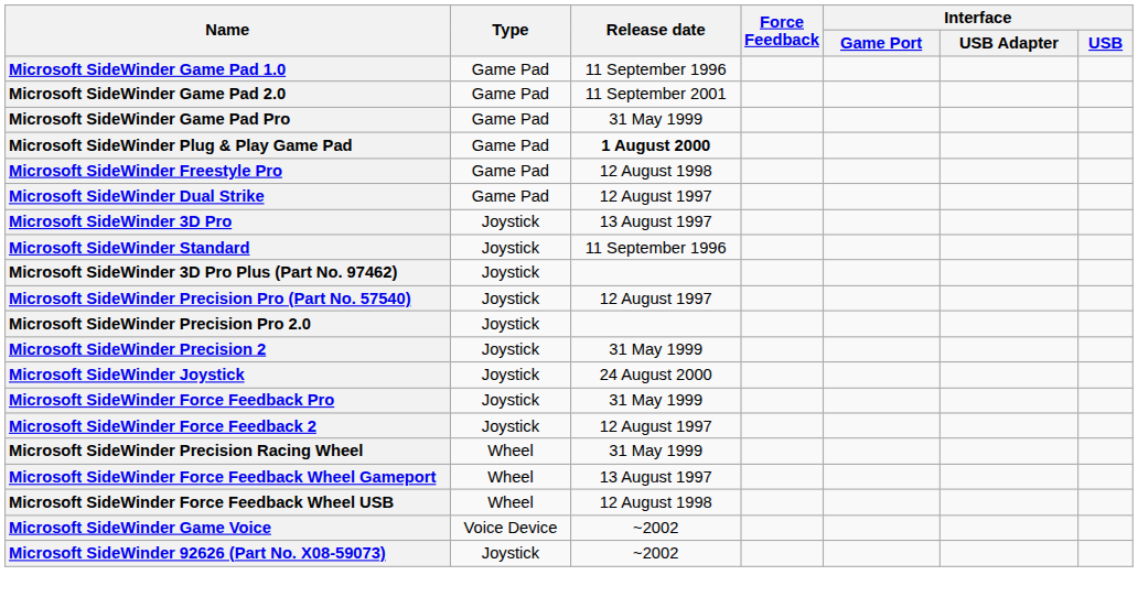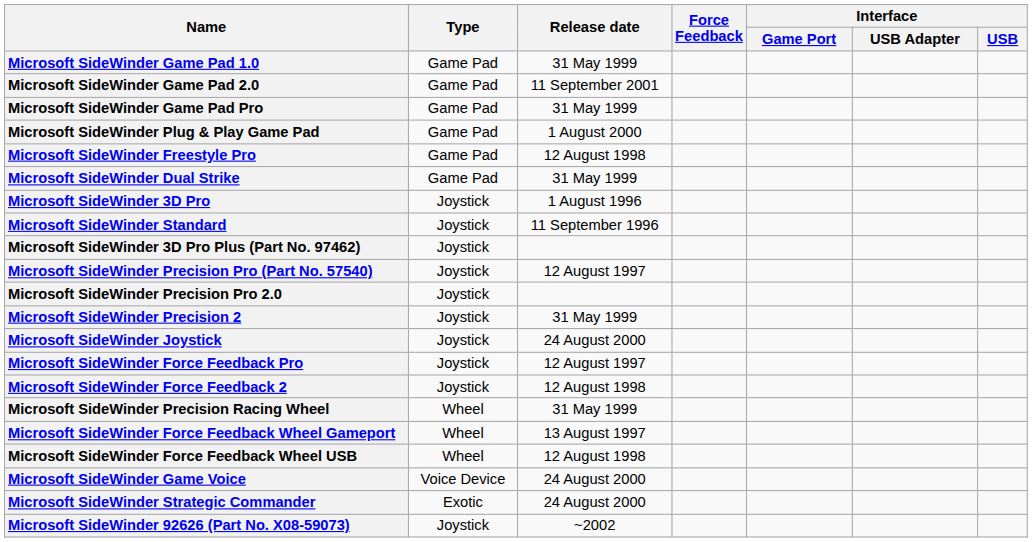 <table class="wikitable sortable" style="text-align: center; width: 75%; font-size: 85%;">
 <tr>
 <th rowspan="2" style="width:27em">Name</th>
 <th rowspan="2" style="width:7em">Type</th>
 <th rowspan="2" style="width:10em">Release date</th>
 <th rowspan="2" style="width:3%;"><a href='#'>Force Feedback</a></th>
 <th colspan="3">Interface</th>
 </tr>
 <tr>
 <th><a href='#'>Game Port</a></th>
 <th>USB Adapter</th>
 <th><a href='#'>USB</a></th>
 </tr>
 <tr>
 <th style="text-align:left;"><a href='#'>Microsoft SideWinder Game Pad 1.0</a></th>
 <td>Game Pad</td>
-<td>11 September 1996</td>
+<td>31 May 1999</td>
 <td></td>
 <td></td>
 <td></td>
 <td></td>
 </tr>
 <tr>
 <th style="text-align:left;">Microsoft SideWinder Game Pad 2.0</th>
 <td>Game Pad</td>
 <td>11 September 2001</td>
 <td></td>
 <td></td>
 <td></td>
 <td></td>
 </tr>
 <tr>
 <th style="text-align:left;">Microsoft SideWinder Game Pad Pro</th>
 <td>Game Pad</td>
 <td>31 May 1999</td>
 <td></td>
 <td></td>
 <td></td>
 <td></td>
 </tr>
 <tr>
 <th style="text-align:left;">Microsoft SideWinder Plug & Play Game Pad</th>
 <td>Game Pad</td>
-<td><strong>1 August 2000</strong></td>
+<td>1 August 2000</td>
 <td></td>
 <td></td>
 <td></td>
 <td></td>
 </tr>
 <tr>
 <th style="text-align:left;"><a href='#'>Microsoft SideWinder Freestyle Pro</a></th>
 <td>Game Pad</td>
 <td>12 August 1998</td>
 <td></td>
 <td></td>
 <td></td>
 <td></td>
 </tr>
 <tr>
 <th style="text-align:left;"><a href='#'>Microsoft SideWinder Dual Strike</a></th>
 <td>Game Pad</td>
-<td>12 August 1997</td>
+<td>31 May 1999</td>
 <td></td>
 <td></td>
 <td></td>
 <td></td>
 </tr>
 <tr>
 <th style="text-align:left;"><a href='#'>Microsoft SideWinder 3D Pro</a></th>
 <td>Joystick</td>
-<td>13 August 1997</td>
+<td>1 August 1996</td>
 <td></td>
 <td></td>
 <td></td>
 <td></td>
 </tr>
 <tr>
 <th style="text-align:left;"><a href='#'>Microsoft SideWinder Standard</a></th>
 <td>Joystick</td>
 <td>11 September 1996</td>
 <td></td>
 <td></td>
 <td></td>
 <td></td>
 </tr>
 <tr>
 <th style="text-align:left;">Microsoft SideWinder 3D Pro Plus (Part No. 97462)</th>
 <td>Joystick</td>
 <td></td>
 <td></td>
 <td></td>
 <td></td>
 <td></td>
 </tr>
 <tr>
 <th style="text-align:left;"><a href='#'>Microsoft SideWinder Precision Pro (Part No. 57540)</a></th>
 <td>Joystick</td>
 <td>12 August 1997</td>
 <td></td>
 <td></td>
 <td></td>
 <td></td>
 </tr>
 <tr>
 <th style="text-align:left;">Microsoft SideWinder Precision Pro 2.0</th>
 <td>Joystick</td>
 <td></td>
 <td></td>
 <td></td>
 <td></td>
 <td></td>
 </tr>
 <tr>
 <th style="text-align:left;"><a href='#'>Microsoft SideWinder Precision 2</a></th>
 <td>Joystick</td>
 <td>31 May 1999</td>
 <td></td>
 <td></td>
 <td></td>
 <td></td>
 </tr>
 <tr>
 <th style="text-align:left;"><a href='#'>Microsoft SideWinder Joystick</a></th>
 <td>Joystick</td>
 <td>24 August 2000</td>
 <td></td>
 <td></td>
 <td></td>
 <td></td>
 </tr>
 <tr>
 <th style="text-align:left;"><a href='#'>Microsoft SideWinder Force Feedback Pro</a></th>
 <td>Joystick</td>
-<td>31 May 1999</td>
+<td>12 August 1997</td>
 <td></td>
 <td></td>
 <td></td>
 <td></td>
 </tr>
 <tr>
 <th style="text-align:left;"><a href='#'>Microsoft SideWinder Force Feedback 2</a></th>
 <td>Joystick</td>
-<td>12 August 1997</td>
+<td>12 August 1998</td>
 <td></td>
 <td></td>
 <td></td>
 <td></td>
 </tr>
 <tr>
 <th style="text-align:left;">Microsoft SideWinder Precision Racing Wheel</th>
 <td>Wheel</td>
 <td>31 May 1999</td>
 <td></td>
 <td></td>
 <td></td>
 <td></td>
 </tr>
 <tr>
 <th style="text-align:left;"><a href='#'>Microsoft SideWinder Force Feedback Wheel Gameport</a></th>
 <td>Wheel</td>
 <td>13 August 1997</td>
 <td></td>
 <td></td>
 <td></td>
 <td></td>
 </tr>
 <tr>
 <th style="text-align:left;">Microsoft SideWinder Force Feedback Wheel USB</th>
 <td>Wheel</td>
 <td>12 August 1998</td>
 <td></td>
 <td></td>
 <td></td>
 <td></td>
 </tr>
 <tr>
 <th style="text-align:left;"><a href='#'>Microsoft SideWinder Game Voice</a></th>
 <td>Voice Device</td>
-<td>~2002</td>
+<td>24 August 2000</td>
+<td></td>
+<td></td>
+<td></td>
+<td></td>
+</tr>
+<tr>
+<th style="text-align:left;"><a href='#'>Microsoft SideWinder Strategic Commander</a></th>
+<td>Exotic</td>
+<td>24 August 2000</td>
 <td></td>
 <td></td>
 <td></td>
 <td></td>
 </tr>
 <tr>
 <th style="text-align:left;"><a href='#'>Microsoft SideWinder 92626 (Part No. X08-59073)</a></th>
 <td>Joystick</td>
 <td>~2002</td>
 <td></td>
 <td></td>
 <td></td>
 <td></td>
 </tr>
 </table>
